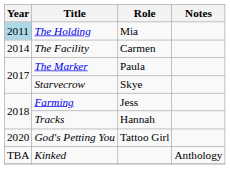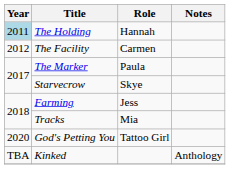 <table class="wikitable sortable">
 <tr>
 <th>Year</th>
 <th>Title</th>
 <th>Role</th>
 <th class="unsortable">Notes</th>
 </tr>
 <tr>
 <td style="background: lightblue;">2011</td>
 <td><em><a href='#'>The Holding</a></em></td>
-<td>Mia</td>
+<td>Hannah</td>
 <td></td>
 </tr>
 <tr>
-<td>2014</td>
+<td>2012</td>
 <td><em>The Facility</em></td>
 <td>Carmen</td>
 <td></td>
 </tr>
 <tr>
 <td rowspan="2">2017</td>
 <td><em><a href='#'>The Marker</a></em></td>
 <td>Paula</td>
 <td></td>
 </tr>
 <tr>
 <td><em>Starvecrow</em></td>
 <td>Skye</td>
 <td></td>
 </tr>
 <tr>
 <td rowspan="2">2018</td>
 <td><em><a href='#'>Farming</a></em></td>
 <td>Jess</td>
 <td></td>
 </tr>
 <tr>
 <td><em>Tracks</em></td>
-<td>Hannah</td>
+<td>Mia</td>
 <td></td>
 </tr>
 <tr>
 <td>2020</td>
 <td><em>God's Petting You</em></td>
 <td>Tattoo Girl</td>
 <td></td>
 </tr>
 <tr>
 <td>TBA</td>
 <td><em>Kinked</em></td>
 <td></td>
 <td>Anthology</td>
 </tr>
 <tr>
 </tr>
 </table>
